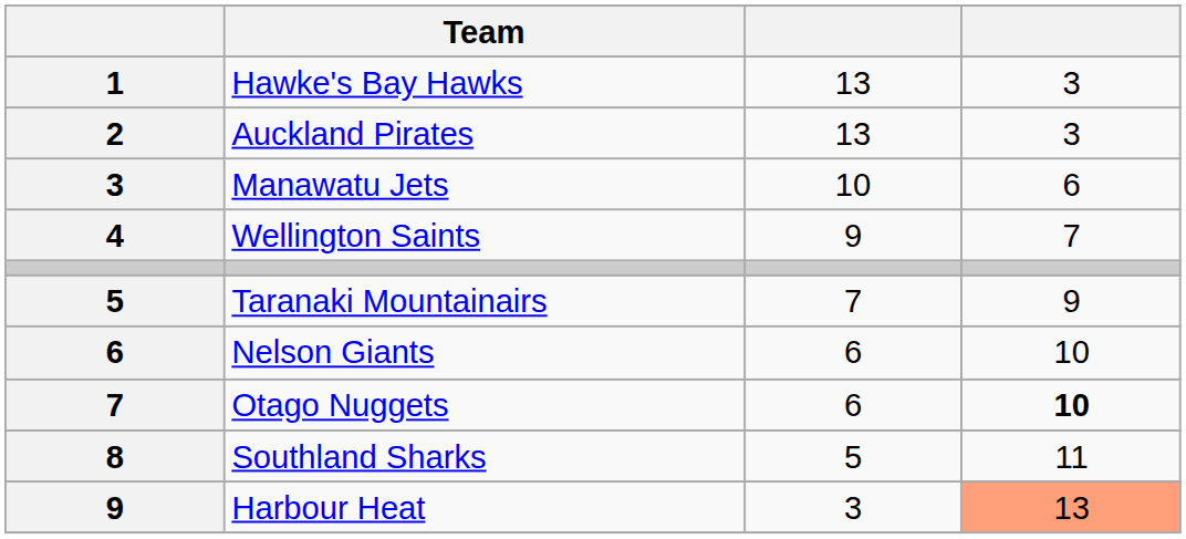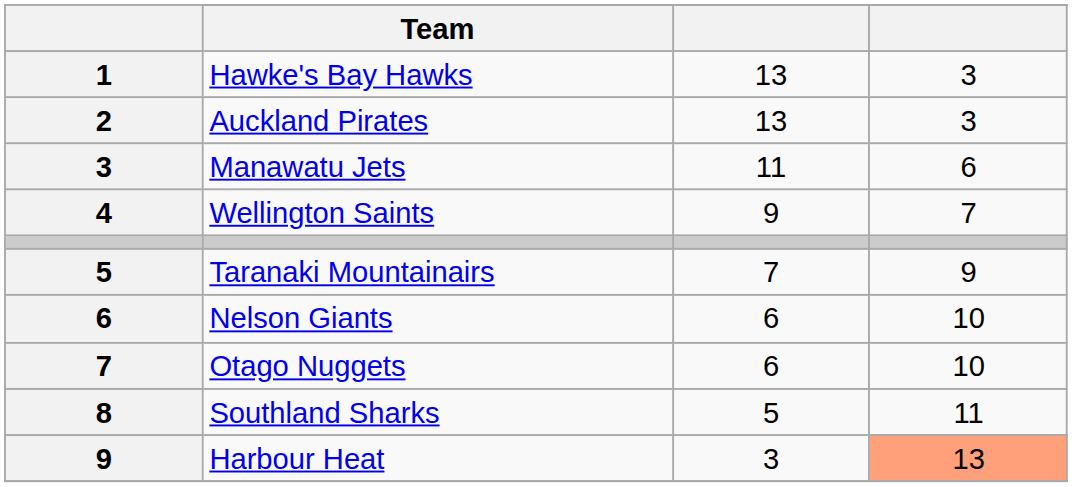 <table class="wikitable" width="35%" style="font-size:95%; text-align:center">
 <tr>
 <th width="5%" rowspan=2></th>
 </tr>
 <tr>
 <th width="10%">Team</th>
 <th width="5%"></th>
 <th width="5%"></th>
 </tr>
 <tr>
 <th>1</th>
 <td align=left><a href='#'>Hawke's Bay Hawks</a></td>
 <td>13</td>
 <td>3</td>
 </tr>
 <tr>
 <th>2</th>
 <td align=left><a href='#'>Auckland Pirates</a></td>
 <td>13</td>
 <td>3</td>
 </tr>
 <tr>
 <th>3</th>
 <td align=left><a href='#'>Manawatu Jets</a></td>
-<td>10</td>
+<td>11</td>
 <td>6</td>
 </tr>
 <tr>
 <th>4</th>
 <td align=left><a href='#'>Wellington Saints</a></td>
 <td>9</td>
 <td>7</td>
 </tr>
 <tr bgcolor="#cccccc">
 <td></td>
 <td></td>
 <td></td>
 <td></td>
 </tr>
 <tr>
 <th>5</th>
 <td align=left><a href='#'>Taranaki Mountainairs</a></td>
 <td>7</td>
 <td>9</td>
 </tr>
 <tr>
 <th>6</th>
 <td align=left><a href='#'>Nelson Giants</a></td>
 <td>6</td>
 <td>10</td>
 </tr>
 <tr>
 <th>7</th>
 <td align=left><a href='#'>Otago Nuggets</a></td>
 <td>6</td>
-<td><strong>10</strong></td>
+<td>10</td>
 </tr>
 <tr>
 <th>8</th>
 <td align=left><a href='#'>Southland Sharks</a></td>
 <td>5</td>
 <td>11</td>
 </tr>
 <tr>
 <th>9</th>
 <td align=left><a href='#'>Harbour Heat</a></td>
 <td>3</td>
 <td style="background: lightsalmon;">13</td>
 </tr>
 <tr>
 </tr>
 </table>
